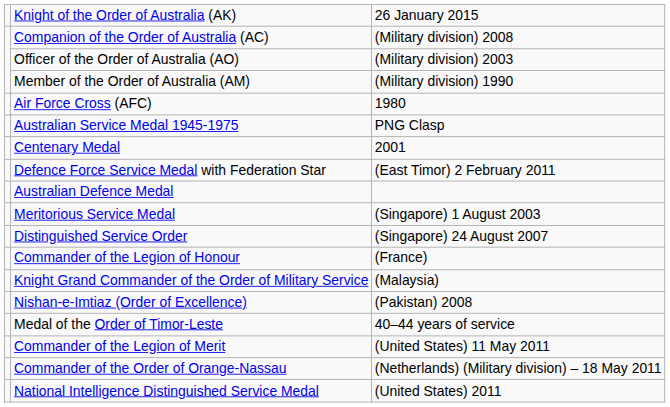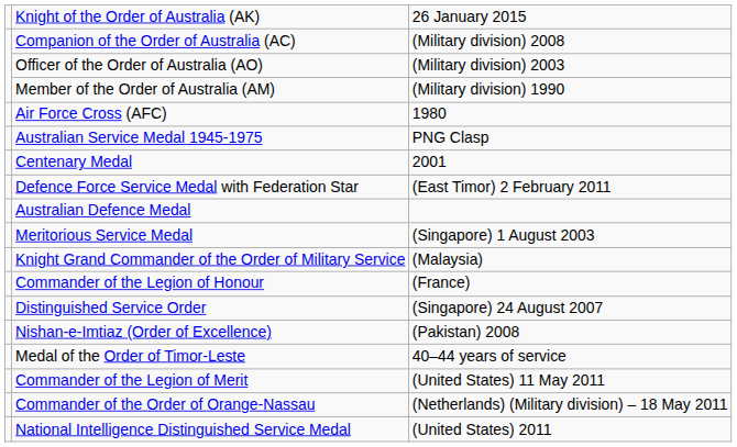 <table class="wikitable">
 <tr>
 <td></td>
 <td><a href='#'>Knight of the Order of Australia</a> (AK)</td>
 <td>26 January 2015</td>
 </tr>
 <tr>
 <td rowspan=3></td>
 <td><a href='#'>Companion of the Order of Australia</a> (AC)</td>
 <td>(Military division) 2008</td>
 </tr>
 <tr>
 <td>Officer of the Order of Australia (AO)</td>
 <td>(Military division) 2003</td>
 </tr>
 <tr>
 <td>Member of the Order of Australia (AM)</td>
 <td>(Military division) 1990</td>
 </tr>
 <tr>
 <td></td>
 <td><a href='#'>Air Force Cross</a> (AFC)</td>
 <td>1980</td>
 </tr>
 <tr>
 <td></td>
 <td><a href='#'>Australian Service Medal 1945-1975</a></td>
 <td>PNG Clasp</td>
 </tr>
 <tr>
 <td></td>
 <td><a href='#'>Centenary Medal</a></td>
 <td>2001</td>
 </tr>
 <tr>
 <td></td>
 <td><a href='#'>Defence Force Service Medal</a> with Federation Star</td>
 <td>(East Timor) 2 February 2011</td>
 </tr>
 <tr>
 <td></td>
 <td><a href='#'>Australian Defence Medal</a></td>
 <td></td>
 </tr>
 <tr>
 <td></td>
 <td><a href='#'>Meritorious Service Medal</a></td>
 <td>(Singapore) 1 August 2003</td>
 </tr>
 <tr>
 <td></td>
-<td><a href='#'>Distinguished Service Order</a></td>
-<td>(Singapore) 24 August 2007</td>
+<td><a href='#'>Knight Grand Commander of the Order of Military Service</a></td>
+<td>(Malaysia)</td>
 </tr>
 <tr>
 <td></td>
 <td><a href='#'>Commander of the Legion of Honour</a></td>
 <td>(France)</td>
 </tr>
 <tr>
 <td></td>
-<td><a href='#'>Knight Grand Commander of the Order of Military Service</a></td>
-<td>(Malaysia)</td>
+<td><a href='#'>Distinguished Service Order</a></td>
+<td>(Singapore) 24 August 2007</td>
 </tr>
 <tr>
 <td></td>
 <td><a href='#'>Nishan-e-Imtiaz (Order of Excellence)</a></td>
 <td>(Pakistan) 2008</td>
 </tr>
 <tr>
 <td></td>
 <td>Medal of the <a href='#'>Order of Timor-Leste</a></td>
 <td>40–44 years of service</td>
 </tr>
 <tr>
 <td></td>
 <td><a href='#'>Commander of the Legion of Merit</a></td>
 <td>(United States) 11 May 2011</td>
 </tr>
 <tr>
 <td></td>
 <td><a href='#'>Commander of the Order of Orange-Nassau</a></td>
 <td>(Netherlands) (Military division) – 18 May 2011</td>
 </tr>
 <tr>
 <td></td>
 <td><a href='#'>National Intelligence Distinguished Service Medal</a></td>
 <td>(United States) 2011</td>
 </tr>
 </table>
